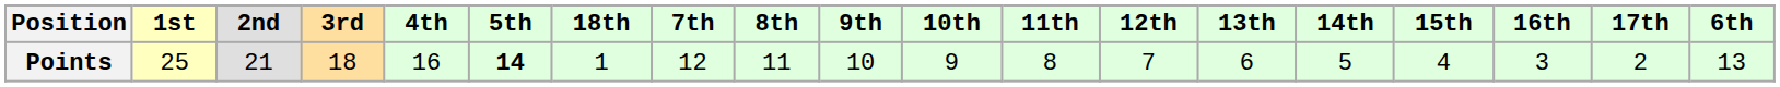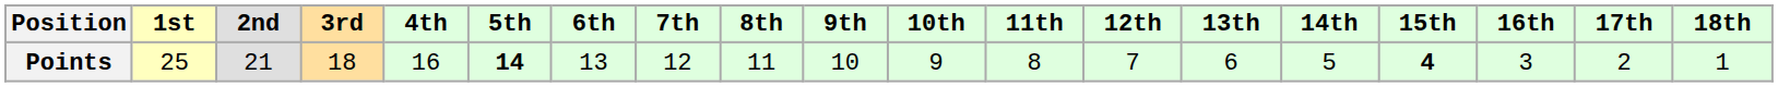 <table class="wikitable" style="font-size:85%; text-align:center">
 <tr>
 <th>Position</th>
 <td style="background:#ffffbf;"> <strong>1st</strong> </td>
 <td style="background:#dfdfdf;"> <strong>2nd</strong> </td>
 <td style="background:#ffdf9f;"> <strong>3rd</strong> </td>
 <td style="background:#dfffdf;"> <strong>4th</strong> </td>
 <td style="background:#dfffdf;"> <strong>5th</strong> </td>
-<td style="background:#dfffdf;"> <strong>18th</strong> </td>
+<td style="background:#dfffdf;"> <strong>6th</strong> </td>
 <td style="background:#dfffdf;"> <strong>7th</strong> </td>
 <td style="background:#dfffdf;"> <strong>8th</strong> </td>
 <td style="background:#dfffdf;"> <strong>9th</strong> </td>
 <td style="background:#dfffdf;"> <strong>10th</strong> </td>
 <td style="background:#dfffdf;"> <strong>11th</strong> </td>
 <td style="background:#dfffdf;"> <strong>12th</strong> </td>
 <td style="background:#dfffdf;"> <strong>13th</strong> </td>
 <td style="background:#dfffdf;"> <strong>14th</strong> </td>
 <td style="background:#dfffdf;"> <strong>15th</strong> </td>
 <td style="background:#dfffdf;"> <strong>16th</strong> </td>
 <td style="background:#dfffdf;"> <strong>17th</strong> </td>
-<td style="background:#dfffdf;"> <strong>6th</strong> </td>
+<td style="background:#dfffdf;"> <strong>18th</strong> </td>
 </tr>
 <tr>
 <th>Points</th>
 <td style="background:#ffffbf;">25</td>
 <td style="background:#dfdfdf;">21</td>
 <td style="background:#ffdf9f;">18</td>
 <td style="background:#dfffdf;">16</td>
 <td style="background:#dfffdf;"><strong>14</strong></td>
-<td style="background:#dfffdf;">1</td>
+<td style="background:#dfffdf;">13</td>
 <td style="background:#dfffdf;">12</td>
 <td style="background:#dfffdf;">11</td>
 <td style="background:#dfffdf;">10</td>
 <td style="background:#dfffdf;">9</td>
 <td style="background:#dfffdf;">8</td>
 <td style="background:#dfffdf;">7</td>
 <td style="background:#dfffdf;">6</td>
 <td style="background:#dfffdf;">5</td>
-<td style="background:#dfffdf;">4</td>
+<td style="background:#dfffdf;"><strong>4</strong></td>
 <td style="background:#dfffdf;">3</td>
 <td style="background:#dfffdf;">2</td>
-<td style="background:#dfffdf;">13</td>
+<td style="background:#dfffdf;">1</td>
 </tr>
 </table>
